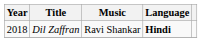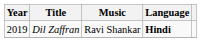 <table class="wikitable sortable">
 <tr>
 <th scope="col">Year</th>
 <th scope="col">Title</th>
 <th scope="col">Music</th>
 <th scope="col">Language</th>
 <th scope="col" class="unsortable"></th>
 </tr>
 <tr>
-<td>2018</td>
+<td>2019</td>
 <td><em>Dil Zaffran</em></td>
 <td>Ravi Shankar</td>
 <td><strong>Hindi</strong></td>
 <td></td>
 </tr>
 <tr>
 </tr>
 </table>
